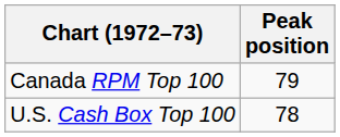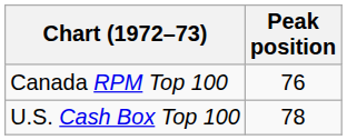 <table class="wikitable">
 <tr>
 <th align="left">Chart (1972–73)</th>
 <th align="left">Peak<br>position</th>
 </tr>
 <tr>
 <td>Canada <em><a href='#'>RPM</a> Top 100</em> </td>
-<td style="text-align:center;">79</td>
+<td style="text-align:center;">76</td>
 </tr>
 <tr>
 <td>U.S. <em><a href='#'>Cash Box</a> Top 100</em> </td>
 <td style="text-align:center;">78</td>
 </tr>
 </table>
